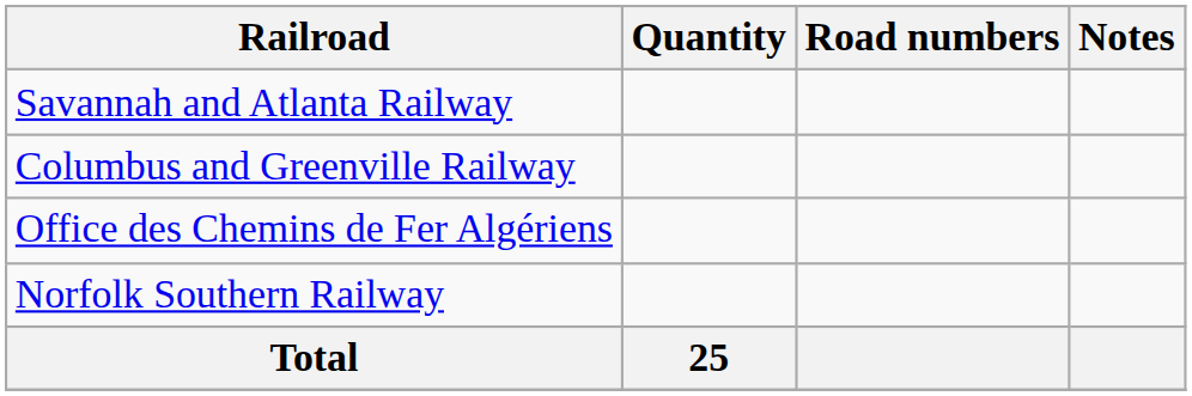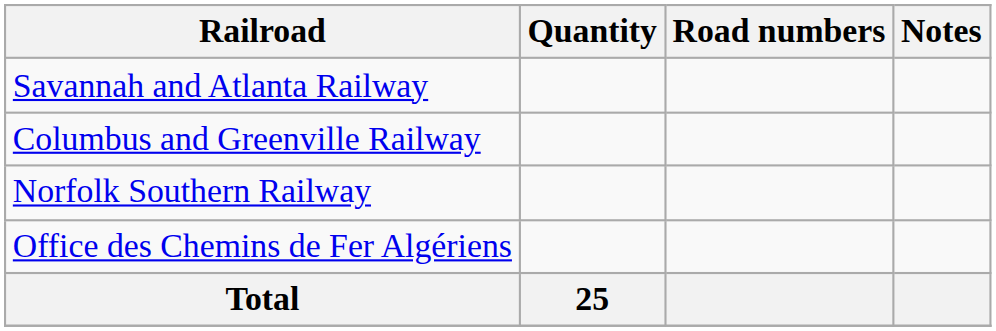 <table class="wikitable">
 <tr>
 <th>Railroad</th>
 <th>Quantity</th>
 <th>Road numbers</th>
 <th>Notes</th>
 </tr>
 <tr>
 <td><a href='#'>Savannah and Atlanta Railway</a></td>
 <td></td>
 <td></td>
 <td></td>
 </tr>
 <tr>
 <td><a href='#'>Columbus and Greenville Railway</a></td>
 <td></td>
 <td></td>
 <td></td>
 </tr>
 <tr>
-<td><a href='#'>Office des Chemins de Fer Algériens</a></td>
+<td><a href='#'>Norfolk Southern Railway</a></td>
 <td></td>
 <td></td>
 <td></td>
 </tr>
 <tr>
-<td><a href='#'>Norfolk Southern Railway</a></td>
+<td><a href='#'>Office des Chemins de Fer Algériens</a></td>
 <td></td>
 <td></td>
 <td></td>
 </tr>
 <tr>
 <th>Total</th>
 <th>25</th>
 <th></th>
 <th></th>
 </tr>
 <tr>
 </tr>
 </table>
